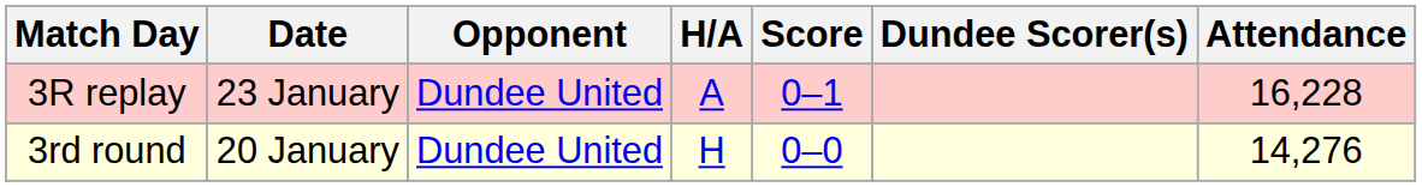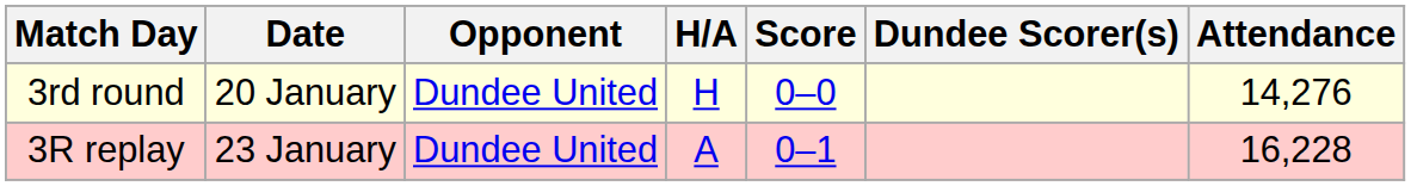 <table class="wikitable" style="text-align:center">
 <tr>
 <th>Match Day</th>
 <th>Date</th>
 <th>Opponent</th>
 <th>H/A</th>
 <th>Score</th>
 <th>Dundee Scorer(s)</th>
 <th>Attendance</th>
 </tr>
+<tr bgcolor="#FFFFDD">
+<td>3rd round</td>
+<td align="left">20 January</td>
+<td align="left"><a href='#'>Dundee United</a></td>
+<td><a href='#'>H</a></td>
+<td><a href='#'>0–0</a></td>
+<td align="left"></td>
+<td>14,276</td>
+</tr>
 <tr bgcolor="#FFCCCC">
 <td>3R replay</td>
 <td align="left">23 January</td>
 <td align="left"><a href='#'>Dundee United</a></td>
 <td><a href='#'>A</a></td>
 <td><a href='#'>0–1</a></td>
 <td align="left"></td>
 <td>16,228</td>
 </tr>
-<tr bgcolor="#FFFFDD">
-<td>3rd round</td>
-<td align="left">20 January</td>
-<td align="left"><a href='#'>Dundee United</a></td>
-<td><a href='#'>H</a></td>
-<td><a href='#'>0–0</a></td>
-<td align="left"></td>
-<td>14,276</td>
-</tr>
 </table>
